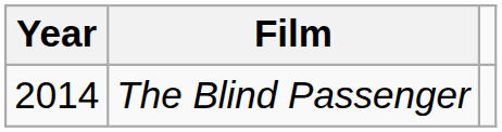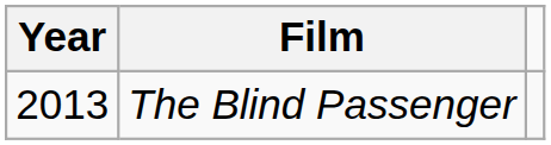 <table class="wikitable sortable">
 <tr>
 <th>Year</th>
 <th>Film</th>
 </tr>
 <tr>
-<td>2014</td>
+<td>2013</td>
 <td><em>The Blind Passenger</em></td>
 <td></td>
 </tr>
 </table>
